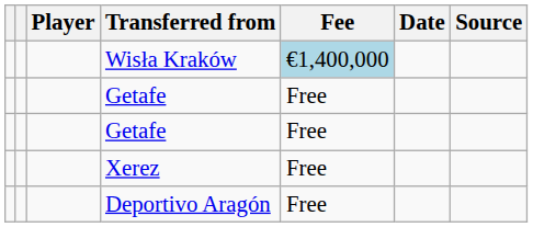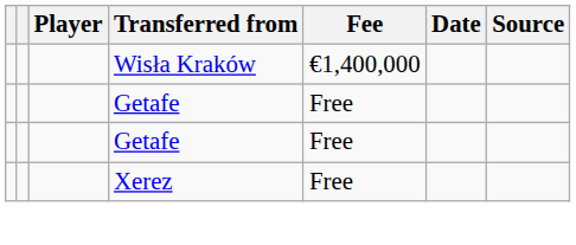 <table class="wikitable plainrowheaders sortable">
 <tr>
 <th></th>
 <th></th>
 <th scope=col>Player</th>
 <th>Transferred from</th>
 <th !scope=col; style="width: 65px;">Fee</th>
 <th scope=col>Date</th>
 <th scope=col>Source</th>
 </tr>
 <tr>
 <td align=center></td>
 <td align=center></td>
 <td></td>
 <td> <a href='#'>Wisła Kraków</a></td>
-<td style="background: lightblue;">€1,400,000</td>
+<td>€1,400,000</td>
 <td></td>
 <td></td>
 </tr>
 <tr>
 <td align=center></td>
 <td align=center></td>
 <td></td>
 <td> <a href='#'>Getafe</a></td>
 <td>Free</td>
 <td></td>
 <td></td>
 </tr>
 <tr>
 <td align=center></td>
 <td align=center></td>
 <td></td>
 <td> <a href='#'>Getafe</a></td>
 <td>Free</td>
 <td></td>
 <td></td>
 </tr>
 <tr>
 <td align=center></td>
 <td align=center></td>
 <td></td>
 <td> <a href='#'>Xerez</a></td>
 <td>Free</td>
 <td></td>
 <td></td>
 </tr>
-<tr>
-<td align=center></td>
-<td align=center></td>
-<td></td>
-<td> <a href='#'>Deportivo Aragón</a></td>
-<td>Free</td>
-<td></td>
-<td></td>
-</tr>
 </table>
